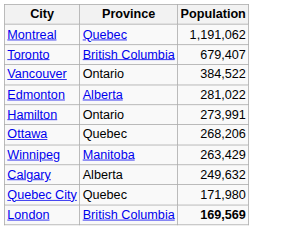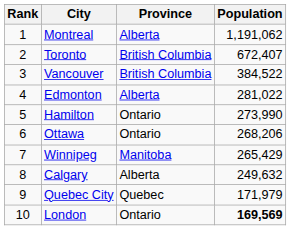 <table class="wikitable sortable">
 <tr>
+<th>Rank</th>
 <th>City</th>
 <th>Province</th>
 <th>Population</th>
 </tr>
 <tr>
+<td align=center>1</td>
 <td><a href='#'>Montreal</a></td>
-<td><a href='#'>Quebec</a></td>
+<td><a href='#'>Alberta</a></td>
 <td align=right>1,191,062</td>
 </tr>
 <tr>
+<td align=center>2</td>
 <td><a href='#'>Toronto</a></td>
 <td><a href='#'>British Columbia</a></td>
-<td align=right>679,407</td>
+<td align=right>672,407</td>
 </tr>
 <tr>
+<td align=center>3</td>
 <td><a href='#'>Vancouver</a></td>
-<td>Ontario</td>
+<td><a href='#'>British Columbia</a></td>
 <td align=right>384,522</td>
 </tr>
 <tr>
+<td align=center>4</td>
 <td><a href='#'>Edmonton</a></td>
 <td><a href='#'>Alberta</a></td>
 <td align=right>281,022</td>
 </tr>
 <tr>
+<td align=center>5</td>
 <td><a href='#'>Hamilton</a></td>
 <td>Ontario</td>
-<td align=right>273,991</td>
+<td align=right>273,990</td>
 </tr>
 <tr>
+<td align=center>6</td>
 <td><a href='#'>Ottawa</a></td>
-<td>Quebec</td>
+<td>Ontario</td>
 <td align=right>268,206</td>
 </tr>
 <tr>
+<td align=center>7</td>
 <td><a href='#'>Winnipeg</a></td>
 <td><a href='#'>Manitoba</a></td>
-<td align=right>263,429</td>
+<td align=right>265,429</td>
 </tr>
 <tr>
+<td align=center>8</td>
 <td><a href='#'>Calgary</a></td>
 <td>Alberta</td>
 <td align=right>249,632</td>
 </tr>
 <tr>
+<td align=center>9</td>
 <td><a href='#'>Quebec City</a></td>
 <td>Quebec</td>
-<td align=right>171,980</td>
+<td align=right>171,979</td>
 </tr>
 <tr>
+<td align=center>10</td>
 <td><a href='#'>London</a></td>
-<td><a href='#'>British Columbia</a></td>
+<td>Ontario</td>
 <td align=right><strong>169,569</strong></td>
 </tr>
 </table>
